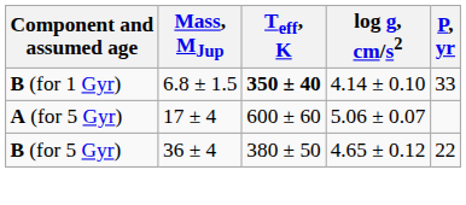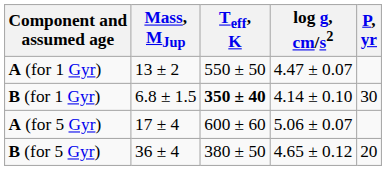 <table class="wikitable">
 <tr>
 <th>Component and<br>assumed age</th>
 <th><a href='#'>Mass</a>,<br><a href='#'>M<sub>Jup</sub></a></th>
 <th><a href='#'>T<sub>eff</sub></a>,<br><a href='#'>K</a></th>
 <th>log <a href='#'>g</a>,<br><a href='#'>cm</a>/<a href='#'>s</a><sup>2</sup></th>
 <th><a href='#'>P</a>,<br><a href='#'>yr</a></th>
 </tr>
 <tr>
+<td><strong>A</strong> (for 1 <a href='#'>Gyr</a>)</td>
+<td>13 ± 2</td>
+<td>550 ± 50</td>
+<td>4.47 ± 0.07</td>
+<td></td>
+</tr>
+<tr>
 <td><strong>B</strong> (for 1 <a href='#'>Gyr</a>)</td>
 <td>6.8 ± 1.5</td>
 <td><strong>350 ± 40</strong></td>
 <td>4.14 ± 0.10</td>
-<td>33</td>
+<td>30</td>
 </tr>
 <tr>
 <td><strong>A</strong> (for 5 <a href='#'>Gyr</a>)</td>
 <td>17 ± 4</td>
 <td>600 ± 60</td>
 <td>5.06 ± 0.07</td>
 <td></td>
 </tr>
 <tr>
 <td><strong>B</strong> (for 5 <a href='#'>Gyr</a>)</td>
 <td>36 ± 4</td>
 <td>380 ± 50</td>
 <td>4.65 ± 0.12</td>
-<td>22</td>
+<td>20</td>
 </tr>
 </table>
